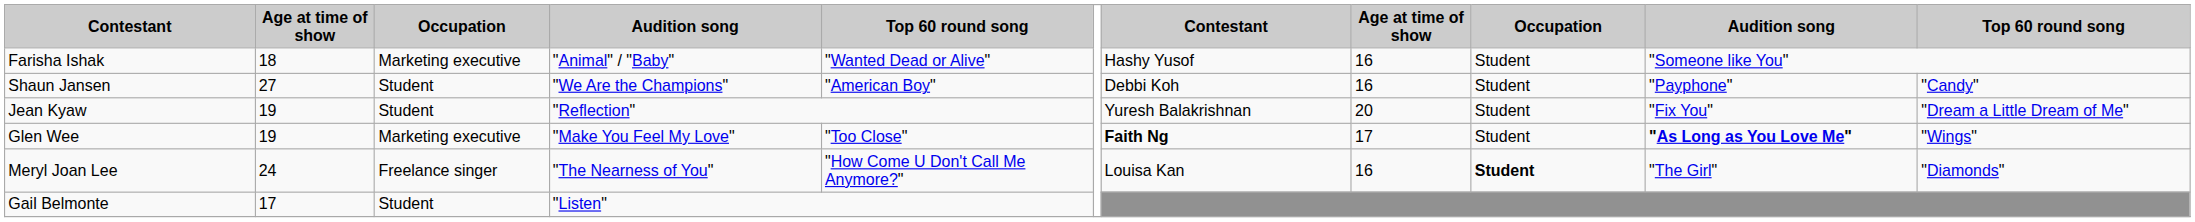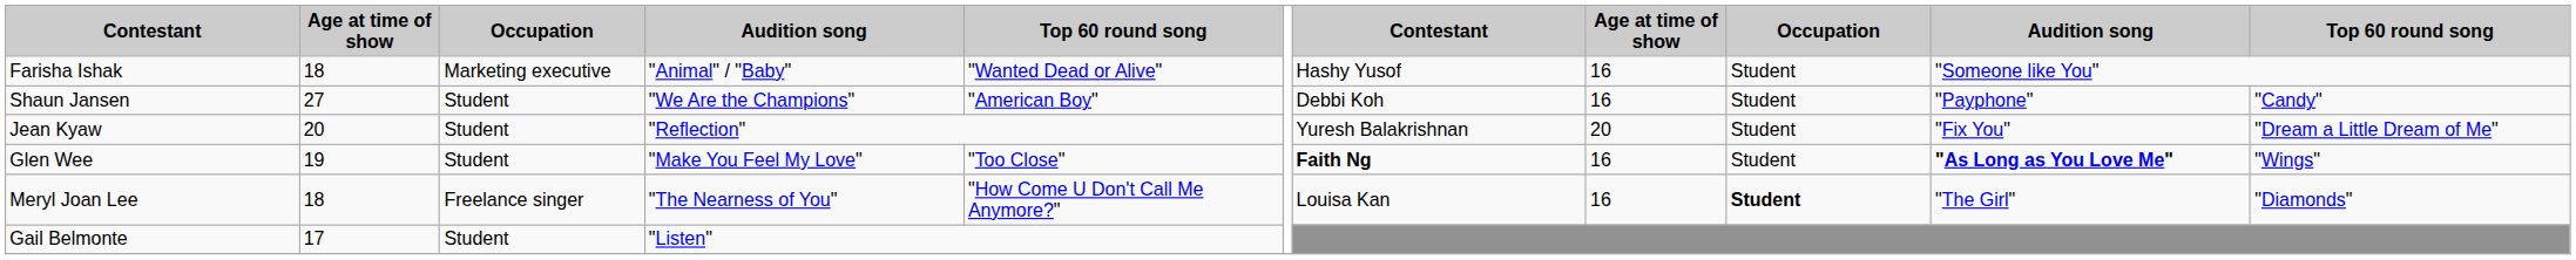 <table class="wikitable plainrowheaders" style="font-size:90%">
 <tr style="background:#ccc; text-align:center;">
 <td style="width:11.5%"><strong>Contestant</strong></td>
 <td style="width:5.5%"><strong>Age at time of show</strong></td>
 <td style="width:8%"><strong>Occupation</strong></td>
 <td style="width:12.5%"><strong>Audition song</strong></td>
 <td style="width:12.5%"><strong>Top 60 round song</strong></td>
 <td rowspan=7 style="background:#fff"></td>
 <td style="width:11.5%"><strong>Contestant</strong></td>
 <td style="width:5.5%"><strong>Age at time of show</strong></td>
 <td style="width:8%"><strong>Occupation</strong></td>
 <td style="width:12.5%"><strong>Audition song</strong></td>
 <td style="width:12.5%"><strong>Top 60 round song</strong></td>
 </tr>
 <tr>
 <td>Farisha Ishak</td>
 <td>18</td>
 <td>Marketing executive</td>
 <td>"<a href='#'>Animal</a>" / "<a href='#'>Baby</a>"</td>
 <td>"<a href='#'>Wanted Dead or Alive</a>"</td>
 <td>Hashy Yusof</td>
 <td>16</td>
 <td>Student</td>
 <td colspan=2>"<a href='#'>Someone like You</a>"</td>
 </tr>
 <tr>
 <td>Shaun Jansen </td>
 <td>27</td>
 <td>Student</td>
 <td>"<a href='#'>We Are the Champions</a>"</td>
 <td>"<a href='#'>American Boy</a>"</td>
 <td>Debbi Koh </td>
 <td>16</td>
 <td>Student</td>
 <td>"<a href='#'>Payphone</a>"</td>
 <td>"<a href='#'>Candy</a>"</td>
 </tr>
 <tr>
 <td>Jean Kyaw </td>
-<td>19</td>
+<td>20</td>
 <td>Student</td>
 <td colspan=2>"<a href='#'>Reflection</a>"</td>
 <td>Yuresh Balakrishnan</td>
 <td>20</td>
 <td>Student</td>
 <td>"<a href='#'>Fix You</a>"</td>
 <td>"<a href='#'>Dream a Little Dream of Me</a>"</td>
 </tr>
 <tr>
 <td>Glen Wee </td>
 <td>19</td>
-<td>Marketing executive</td>
+<td>Student</td>
 <td>"<a href='#'>Make You Feel My Love</a>"</td>
 <td>"<a href='#'>Too Close</a>"</td>
 <td><strong>Faith Ng</strong></td>
-<td>17</td>
+<td>16</td>
 <td>Student</td>
 <td><strong>"<a href='#'>As Long as You Love Me</a>"</strong></td>
 <td>"<a href='#'>Wings</a>"</td>
 </tr>
 <tr>
 <td>Meryl Joan Lee </td>
-<td>24</td>
+<td>18</td>
 <td>Freelance singer</td>
 <td>"<a href='#'>The Nearness of You</a>"</td>
 <td>"<a href='#'>How Come U Don't Call Me Anymore?</a>"</td>
 <td>Louisa Kan </td>
 <td>16</td>
 <td><strong>Student</strong></td>
 <td>"<a href='#'>The Girl</a>"</td>
 <td>"<a href='#'>Diamonds</a>"</td>
 </tr>
 <tr>
 <td>Gail Belmonte </td>
 <td>17</td>
 <td>Student</td>
 <td colspan=2>"<a href='#'>Listen</a>"</td>
 <td colspan=5 style="background:#919191;"></td>
 </tr>
 <tr>
 </tr>
 </table>
